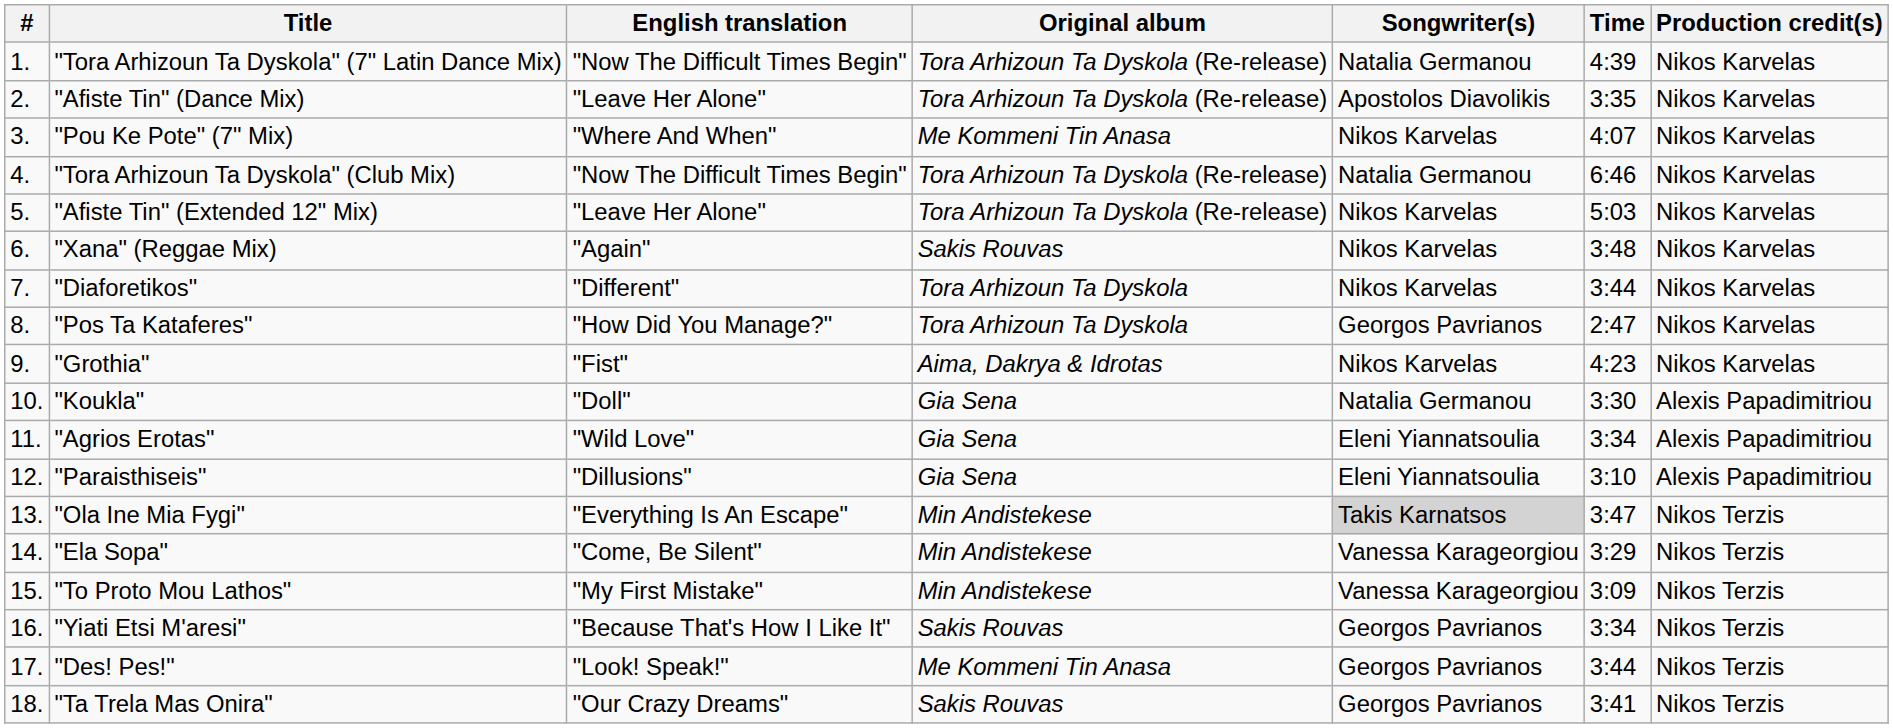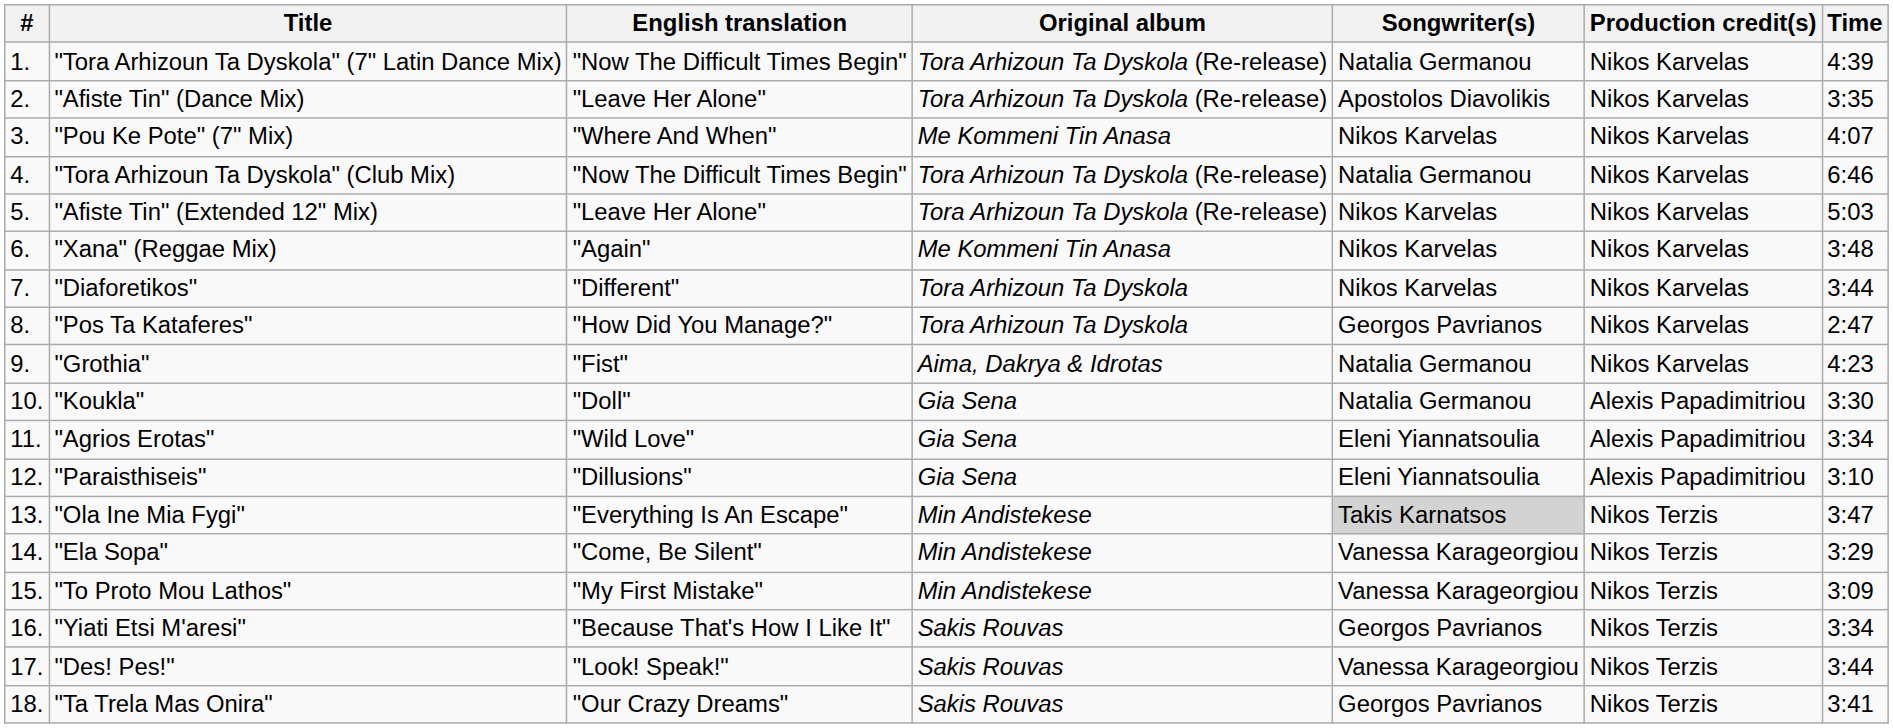 <table class="wikitable" border="1">
 <tr>
 <th>#</th>
 <th>Title</th>
 <th>English translation</th>
 <th>Original album</th>
 <th>Songwriter(s)</th>
+<th>Production credit(s)</th>
 <th>Time</th>
-<th>Production credit(s)</th>
 </tr>
 <tr>
 <td>1.</td>
 <td>"Tora Arhizoun Ta Dyskola" (7" Latin Dance Mix)</td>
 <td>"Now The Difficult Times Begin"</td>
 <td><em>Tora Arhizoun Ta Dyskola</em> (Re-release)</td>
 <td>Natalia Germanou</td>
+<td>Nikos Karvelas</td>
 <td>4:39</td>
-<td>Nikos Karvelas</td>
 </tr>
 <tr>
 <td>2.</td>
 <td>"Afiste Tin" (Dance Mix)</td>
 <td>"Leave Her Alone"</td>
 <td><em>Tora Arhizoun Ta Dyskola</em> (Re-release)</td>
 <td>Apostolos Diavolikis</td>
+<td>Nikos Karvelas</td>
 <td>3:35</td>
-<td>Nikos Karvelas</td>
 </tr>
 <tr>
 <td>3.</td>
 <td>"Pou Ke Pote" (7" Mix)</td>
 <td>"Where And When"</td>
 <td><em>Me Kommeni Tin Anasa</em></td>
 <td>Nikos Karvelas</td>
+<td>Nikos Karvelas</td>
 <td>4:07</td>
-<td>Nikos Karvelas</td>
 </tr>
 <tr>
 <td>4.</td>
 <td>"Tora Arhizoun Ta Dyskola" (Club Mix)</td>
 <td>"Now The Difficult Times Begin"</td>
 <td><em>Tora Arhizoun Ta Dyskola</em> (Re-release)</td>
 <td>Natalia Germanou</td>
+<td>Nikos Karvelas</td>
 <td>6:46</td>
-<td>Nikos Karvelas</td>
 </tr>
 <tr>
 <td>5.</td>
 <td>"Afiste Tin" (Extended 12" Mix)</td>
 <td>"Leave Her Alone"</td>
 <td><em>Tora Arhizoun Ta Dyskola</em> (Re-release)</td>
 <td>Nikos Karvelas</td>
+<td>Nikos Karvelas</td>
 <td>5:03</td>
-<td>Nikos Karvelas</td>
 </tr>
 <tr>
 <td>6.</td>
 <td>"Xana" (Reggae Mix)</td>
 <td>"Again"</td>
-<td><em>Sakis Rouvas</em></td>
+<td><em>Me Kommeni Tin Anasa</em></td>
+<td>Nikos Karvelas</td>
 <td>Nikos Karvelas</td>
 <td>3:48</td>
-<td>Nikos Karvelas</td>
 </tr>
 <tr>
 <td>7.</td>
 <td>"Diaforetikos"</td>
 <td>"Different"</td>
 <td><em>Tora Arhizoun Ta Dyskola</em></td>
 <td>Nikos Karvelas</td>
+<td>Nikos Karvelas</td>
 <td>3:44</td>
-<td>Nikos Karvelas</td>
 </tr>
 <tr>
 <td>8.</td>
 <td>"Pos Ta Kataferes"</td>
 <td>"How Did You Manage?"</td>
 <td><em>Tora Arhizoun Ta Dyskola</em></td>
 <td>Georgos Pavrianos</td>
+<td>Nikos Karvelas</td>
 <td>2:47</td>
-<td>Nikos Karvelas</td>
 </tr>
 <tr>
 <td>9.</td>
 <td>"Grothia"</td>
 <td>"Fist"</td>
 <td><em>Aima, Dakrya & Idrotas</em></td>
+<td>Natalia Germanou</td>
 <td>Nikos Karvelas</td>
 <td>4:23</td>
-<td>Nikos Karvelas</td>
 </tr>
 <tr>
 <td>10.</td>
 <td>"Koukla"</td>
 <td>"Doll"</td>
 <td><em>Gia Sena</em></td>
 <td>Natalia Germanou</td>
+<td>Alexis Papadimitriou</td>
 <td>3:30</td>
-<td>Alexis Papadimitriou</td>
 </tr>
 <tr>
 <td>11.</td>
 <td>"Agrios Erotas"</td>
 <td>"Wild Love"</td>
 <td><em>Gia Sena</em></td>
 <td>Eleni Yiannatsoulia</td>
+<td>Alexis Papadimitriou</td>
 <td>3:34</td>
-<td>Alexis Papadimitriou</td>
 </tr>
 <tr>
 <td>12.</td>
 <td>"Paraisthiseis"</td>
 <td>"Dillusions"</td>
 <td><em>Gia Sena</em></td>
 <td>Eleni Yiannatsoulia</td>
+<td>Alexis Papadimitriou</td>
 <td>3:10</td>
-<td>Alexis Papadimitriou</td>
 </tr>
 <tr>
 <td>13.</td>
 <td>"Ola Ine Mia Fygi"</td>
 <td>"Everything Is An Escape"</td>
 <td><em>Min Andistekese</em></td>
 <td style="background: lightgrey;">Takis Karnatsos</td>
+<td>Nikos Terzis</td>
 <td>3:47</td>
-<td>Nikos Terzis</td>
 </tr>
 <tr>
 <td>14.</td>
 <td>"Ela Sopa"</td>
 <td>"Come, Be Silent"</td>
 <td><em>Min Andistekese</em></td>
 <td>Vanessa Karageorgiou</td>
+<td>Nikos Terzis</td>
 <td>3:29</td>
-<td>Nikos Terzis</td>
 </tr>
 <tr>
 <td>15.</td>
 <td>"To Proto Mou Lathos"</td>
 <td>"My First Mistake"</td>
 <td><em>Min Andistekese</em></td>
 <td>Vanessa Karageorgiou</td>
+<td>Nikos Terzis</td>
 <td>3:09</td>
-<td>Nikos Terzis</td>
 </tr>
 <tr>
 <td>16.</td>
 <td>"Yiati Etsi M'aresi"</td>
 <td>"Because That's How I Like It"</td>
 <td><em>Sakis Rouvas</em></td>
 <td>Georgos Pavrianos</td>
+<td>Nikos Terzis</td>
 <td>3:34</td>
-<td>Nikos Terzis</td>
 </tr>
 <tr>
 <td>17.</td>
 <td>"Des! Pes!"</td>
 <td>"Look! Speak!"</td>
-<td><em>Me Kommeni Tin Anasa</em></td>
-<td>Georgos Pavrianos</td>
+<td><em>Sakis Rouvas</em></td>
+<td>Vanessa Karageorgiou</td>
+<td>Nikos Terzis</td>
 <td>3:44</td>
-<td>Nikos Terzis</td>
 </tr>
 <tr>
 <td>18.</td>
 <td>"Ta Trela Mas Onira"</td>
 <td>"Our Crazy Dreams"</td>
 <td><em>Sakis Rouvas</em></td>
 <td>Georgos Pavrianos</td>
+<td>Nikos Terzis</td>
 <td>3:41</td>
-<td>Nikos Terzis</td>
 </tr>
 </table>
